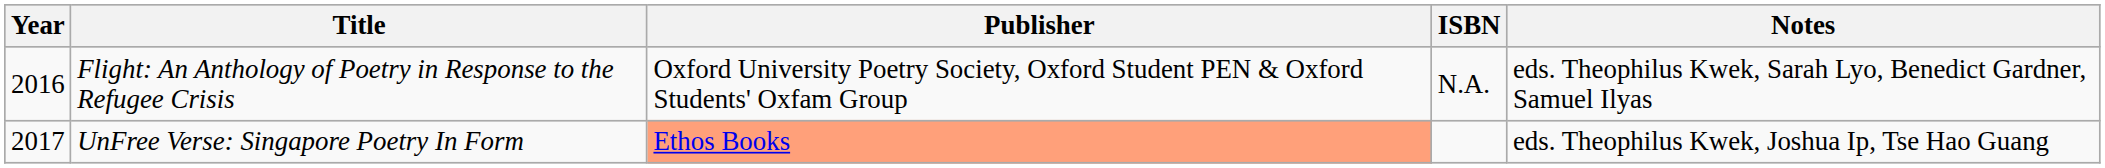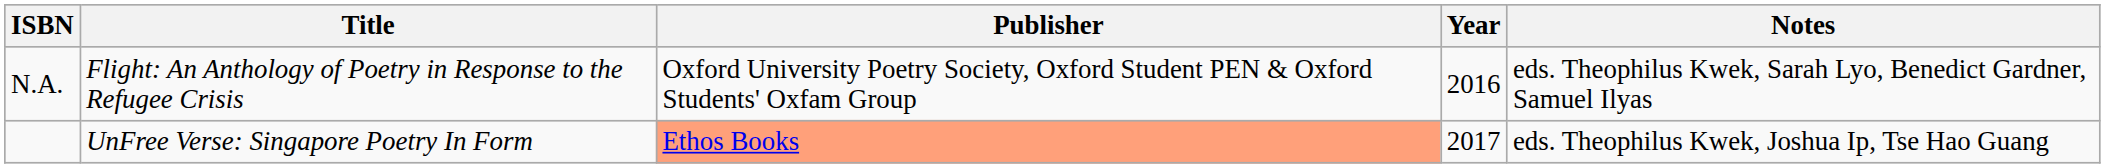 <table class="wikitable sortable">
 <tr>
-<th>Year</th>
+<th class="unsortable">ISBN</th>
 <th>Title</th>
 <th>Publisher</th>
-<th class="unsortable">ISBN</th>
+<th>Year</th>
 <th class="unsortable">Notes</th>
 </tr>
 <tr>
-<td>2016</td>
+<td>N.A.</td>
 <td><em>Flight: An Anthology of Poetry in Response to the Refugee Crisis</em></td>
 <td>Oxford University Poetry Society, Oxford Student PEN & Oxford Students' Oxfam Group</td>
-<td>N.A.</td>
+<td>2016</td>
 <td>eds. Theophilus Kwek, Sarah Lyo, Benedict Gardner, Samuel Ilyas</td>
 </tr>
 <tr>
-<td>2017</td>
+<td></td>
 <td><em>UnFree Verse: Singapore Poetry In Form</em></td>
 <td style="background: lightsalmon;"><a href='#'>Ethos Books</a></td>
-<td></td>
+<td>2017</td>
 <td>eds. Theophilus Kwek, Joshua Ip, Tse Hao Guang</td>
 </tr>
 </table>
